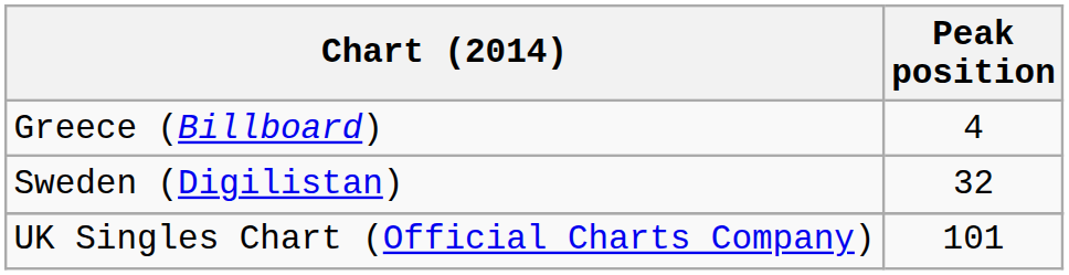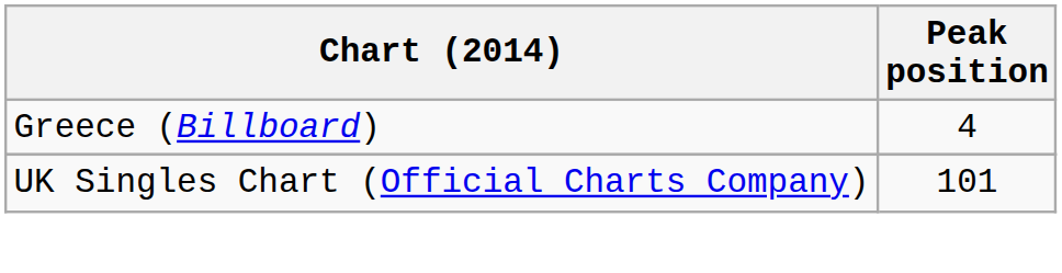 <table class="wikitable sortable plainrowheaders">
 <tr>
 <th>Chart (2014)</th>
 <th>Peak<br>position</th>
 </tr>
 <tr>
 <td>Greece (<em><a href='#'>Billboard</a></em>)</td>
 <td align="center">4</td>
-</tr>
-<tr>
-<td>Sweden (<a href='#'>Digilistan</a>)</td>
-<td align="center">32</td>
 </tr>
 <tr>
 </tr>
 <tr>
 </tr>
 <tr>
 </tr>
 <tr>
 <td align="left">UK Singles Chart (<a href='#'>Official Charts Company</a>)</td>
 <td style="text-align:center;">101</td>
 </tr>
 </table>
